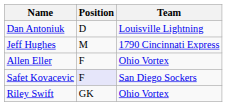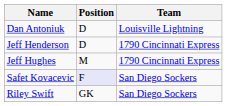 <table class="wikitable">
 <tr>
 <th>Name</th>
 <th>Position</th>
 <th>Team</th>
 </tr>
 <tr>
 <td><a href='#'>Dan Antoniuk</a></td>
 <td>D</td>
 <td><a href='#'>Louisville Lightning</a></td>
 </tr>
 <tr>
+<td><a href='#'>Jeff Henderson</a></td>
+<td>D</td>
+<td><a href='#'>1790 Cincinnati Express</a></td>
+</tr>
+<tr>
 <td><a href='#'>Jeff Hughes</a></td>
 <td>M</td>
 <td><a href='#'>1790 Cincinnati Express</a></td>
-</tr>
-<tr>
-<td><a href='#'>Allen Eller</a></td>
-<td>F</td>
-<td><a href='#'>Ohio Vortex</a></td>
 </tr>
 <tr>
 <td><a href='#'>Safet Kovacevic</a></td>
 <td style="background: lavender;">F</td>
 <td><a href='#'>San Diego Sockers</a></td>
 </tr>
 <tr>
 <td><a href='#'>Riley Swift</a></td>
 <td>GK</td>
-<td><a href='#'>Ohio Vortex</a></td>
+<td><a href='#'>San Diego Sockers</a></td>
 </tr>
 </table>
